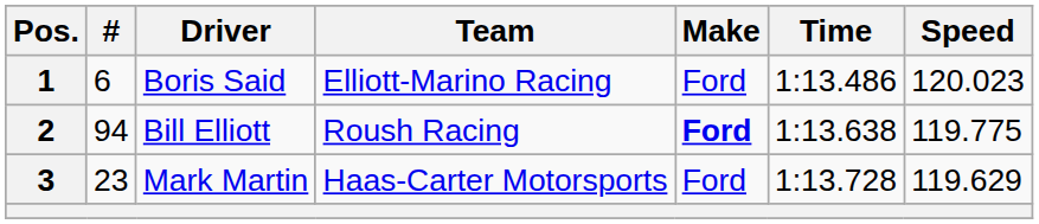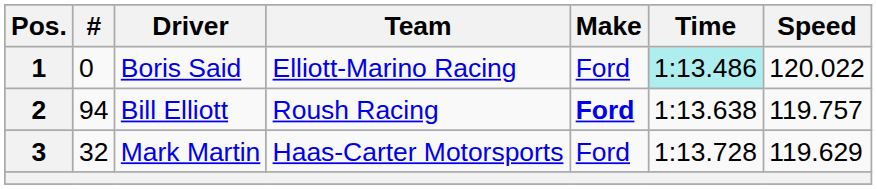 <table class="wikitable" style="font-size:95%">
 <tr>
 <th>Pos.</th>
 <th>#</th>
 <th>Driver</th>
 <th>Team</th>
 <th>Make</th>
 <th>Time</th>
 <th>Speed</th>
 </tr>
 <tr>
 <th>1</th>
-<td>6</td>
+<td>0</td>
 <td><a href='#'>Boris Said</a></td>
 <td><a href='#'>Elliott-Marino Racing</a></td>
 <td><a href='#'>Ford</a></td>
-<td>1:13.486</td>
-<td>120.023</td>
+<td style="background: paleturquoise;">1:13.486</td>
+<td>120.022</td>
 </tr>
 <tr>
 <th>2</th>
 <td>94</td>
 <td><a href='#'>Bill Elliott</a></td>
 <td><a href='#'>Roush Racing</a></td>
 <td><strong><a href='#'>Ford</a></strong></td>
 <td>1:13.638</td>
-<td>119.775</td>
+<td>119.757</td>
 </tr>
 <tr>
 <th>3</th>
-<td>23</td>
+<td>32</td>
 <td><a href='#'>Mark Martin</a></td>
 <td><a href='#'>Haas-Carter Motorsports</a></td>
 <td><a href='#'>Ford</a></td>
 <td>1:13.728</td>
 <td>119.629</td>
 </tr>
 <tr>
 <th colspan="7"></th>
 </tr>
 </table>
